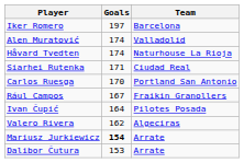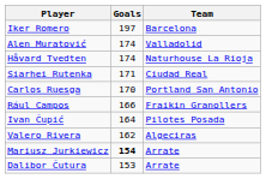 <table class="wikitable">
 <tr>
 <th>Player</th>
 <th>Goals</th>
 <th>Team</th>
 </tr>
 <tr>
 <td> <a href='#'>Iker Romero</a></td>
 <td style="text-align:center;">197</td>
 <td><a href='#'>Barcelona</a></td>
 </tr>
 <tr>
 <td> <a href='#'>Alen Muratović</a></td>
 <td style="text-align:center;">174</td>
 <td><a href='#'>Valladolid</a></td>
 </tr>
 <tr>
 <td> <a href='#'>Håvard Tvedten</a></td>
 <td style="text-align:center;">174</td>
 <td><a href='#'>Naturhouse La Rioja</a></td>
 </tr>
 <tr>
 <td> <a href='#'>Siarhei Rutenka</a></td>
 <td style="text-align:center;">171</td>
 <td><a href='#'>Ciudad Real</a></td>
 </tr>
 <tr>
 <td> <a href='#'>Carlos Ruesga</a></td>
 <td style="text-align:center;">170</td>
 <td><a href='#'>Portland San Antonio</a></td>
 </tr>
 <tr>
 <td> <a href='#'>Rául Campos</a></td>
-<td style="text-align:center;">167</td>
+<td style="text-align:center;">166</td>
 <td><a href='#'>Fraikin Granollers</a></td>
 </tr>
 <tr>
 <td> <a href='#'>Ivan Čupić</a></td>
 <td style="text-align:center;">164</td>
 <td><a href='#'>Pilotes Posada</a></td>
 </tr>
 <tr>
 <td> <a href='#'>Valero Rivera</a></td>
 <td style="text-align:center;">162</td>
 <td><a href='#'>Algeciras</a></td>
 </tr>
 <tr>
 <td> <a href='#'>Mariusz Jurkiewicz</a></td>
 <td style="text-align:center;"><strong>154</strong></td>
 <td><a href='#'>Arrate</a></td>
 </tr>
 <tr>
 <td> <a href='#'>Dalibor Čutura</a></td>
 <td style="text-align:center;">153</td>
 <td><a href='#'>Arrate</a></td>
 </tr>
 </table>
